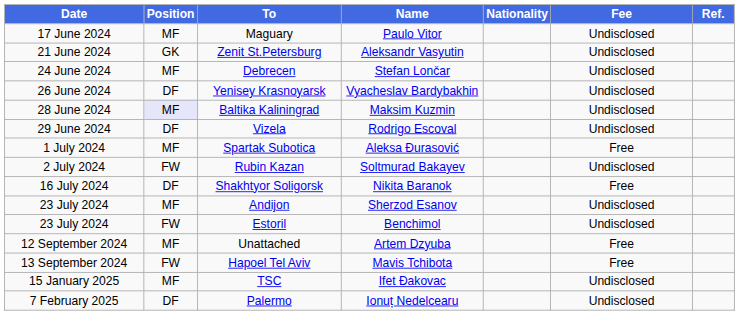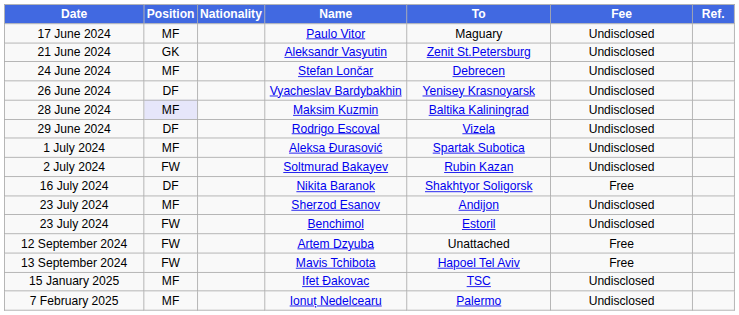 <table class="wikitable"  style="text-align:center; font-size:90%; ">
 <tr>
 <th style="background:#4169E1; color:white; width:200px;">Date</th>
 <th style="background:#4169E1; color:white; width:50px;">Position</th>
+<th style="background:#4169E1; color:white; width:50px;">Nationality</th>
+<th style="background:#4169E1; color:white; width:200px;">Name</th>
 <th style="background:#4169E1; color:white; width:200px;">To</th>
-<th style="background:#4169E1; color:white; width:200px;">Name</th>
-<th style="background:#4169E1; color:white; width:50px;">Nationality</th>
 <th style="background:#4169E1; color:white; width:200px;">Fee</th>
 <th style="background:#4169E1; color:white; width:50px;">Ref.</th>
 </tr>
 <tr>
 <td>17 June 2024</td>
 <td>MF</td>
+<td></td>
+<td><a href='#'>Paulo Vitor</a></td>
 <td>Maguary</td>
-<td><a href='#'>Paulo Vitor</a></td>
-<td></td>
 <td>Undisclosed</td>
 <td></td>
 </tr>
 <tr>
 <td>21 June 2024</td>
 <td>GK</td>
+<td></td>
+<td><a href='#'>Aleksandr Vasyutin</a></td>
 <td><a href='#'>Zenit St.Petersburg</a></td>
-<td><a href='#'>Aleksandr Vasyutin</a></td>
-<td></td>
 <td>Undisclosed</td>
 <td></td>
 </tr>
 <tr>
 <td>24 June 2024</td>
 <td>MF</td>
+<td></td>
+<td><a href='#'>Stefan Lončar</a></td>
 <td><a href='#'>Debrecen</a></td>
-<td><a href='#'>Stefan Lončar</a></td>
-<td></td>
 <td>Undisclosed</td>
 <td></td>
 </tr>
 <tr>
 <td>26 June 2024</td>
 <td>DF</td>
+<td></td>
+<td><a href='#'>Vyacheslav Bardybakhin</a></td>
 <td><a href='#'>Yenisey Krasnoyarsk</a></td>
-<td><a href='#'>Vyacheslav Bardybakhin</a></td>
-<td></td>
 <td>Undisclosed</td>
 <td></td>
 </tr>
 <tr>
 <td>28 June 2024</td>
 <td style="background: lavender;">MF</td>
+<td></td>
+<td><a href='#'>Maksim Kuzmin</a></td>
 <td><a href='#'>Baltika Kaliningrad</a></td>
-<td><a href='#'>Maksim Kuzmin</a></td>
-<td></td>
 <td>Undisclosed</td>
 <td></td>
 </tr>
 <tr>
 <td>29 June 2024</td>
 <td>DF</td>
+<td></td>
+<td><a href='#'>Rodrigo Escoval</a></td>
 <td><a href='#'>Vizela</a></td>
-<td><a href='#'>Rodrigo Escoval</a></td>
-<td></td>
 <td>Undisclosed</td>
 <td></td>
 </tr>
 <tr>
 <td>1 July 2024</td>
 <td>MF</td>
+<td></td>
+<td><a href='#'>Aleksa Đurasović</a></td>
 <td><a href='#'>Spartak Subotica</a></td>
-<td><a href='#'>Aleksa Đurasović</a></td>
-<td></td>
-<td>Free</td>
+<td>Undisclosed</td>
 <td></td>
 </tr>
 <tr>
 <td>2 July 2024</td>
 <td>FW</td>
+<td></td>
+<td><a href='#'>Soltmurad Bakayev</a></td>
 <td><a href='#'>Rubin Kazan</a></td>
-<td><a href='#'>Soltmurad Bakayev</a></td>
-<td></td>
 <td>Undisclosed</td>
 <td></td>
 </tr>
 <tr>
 <td>16 July 2024</td>
 <td>DF</td>
+<td></td>
+<td><a href='#'>Nikita Baranok</a></td>
 <td><a href='#'>Shakhtyor Soligorsk</a></td>
-<td><a href='#'>Nikita Baranok</a></td>
-<td></td>
 <td>Free</td>
 <td></td>
 </tr>
 <tr>
 <td>23 July 2024</td>
 <td>MF</td>
+<td></td>
+<td><a href='#'>Sherzod Esanov</a></td>
 <td><a href='#'>Andijon</a></td>
-<td><a href='#'>Sherzod Esanov</a></td>
-<td></td>
 <td>Undisclosed</td>
 <td></td>
 </tr>
 <tr>
 <td>23 July 2024</td>
 <td>FW</td>
+<td></td>
+<td><a href='#'>Benchimol</a></td>
 <td><a href='#'>Estoril</a></td>
-<td><a href='#'>Benchimol</a></td>
-<td></td>
 <td>Undisclosed</td>
 <td></td>
 </tr>
 <tr>
 <td>12 September 2024</td>
-<td>MF</td>
+<td>FW</td>
+<td></td>
+<td><a href='#'>Artem Dzyuba</a></td>
 <td>Unattached</td>
-<td><a href='#'>Artem Dzyuba</a></td>
-<td></td>
 <td>Free</td>
 <td></td>
 </tr>
 <tr>
 <td>13 September 2024</td>
 <td>FW</td>
+<td></td>
+<td><a href='#'>Mavis Tchibota</a></td>
 <td><a href='#'>Hapoel Tel Aviv</a></td>
-<td><a href='#'>Mavis Tchibota</a></td>
-<td></td>
 <td>Free</td>
 <td></td>
 </tr>
 <tr>
 <td>15 January 2025</td>
 <td>MF</td>
+<td></td>
+<td><a href='#'>Ifet Đakovac</a></td>
 <td><a href='#'>TSC</a></td>
-<td><a href='#'>Ifet Đakovac</a></td>
-<td></td>
 <td>Undisclosed</td>
 <td></td>
 </tr>
 <tr>
 <td>7 February 2025</td>
-<td>DF</td>
+<td>MF</td>
+<td></td>
+<td><a href='#'>Ionuț Nedelcearu</a></td>
 <td><a href='#'>Palermo</a></td>
-<td><a href='#'>Ionuț Nedelcearu</a></td>
-<td></td>
 <td>Undisclosed</td>
 <td></td>
 </tr>
 </table>
